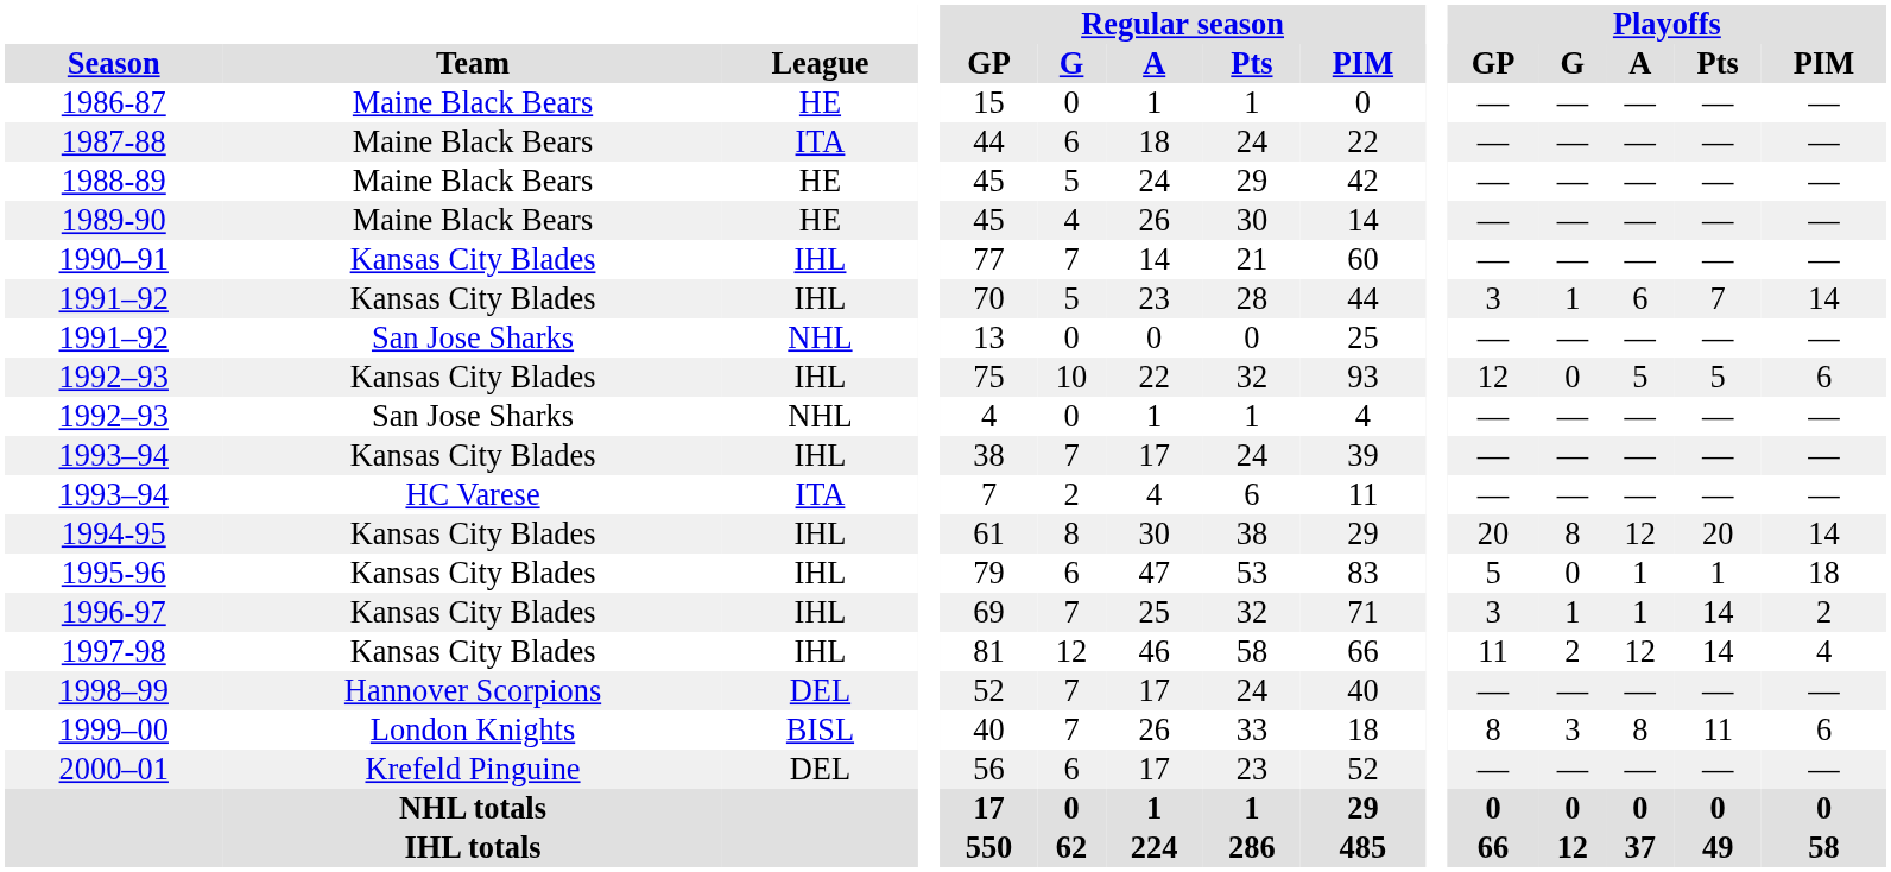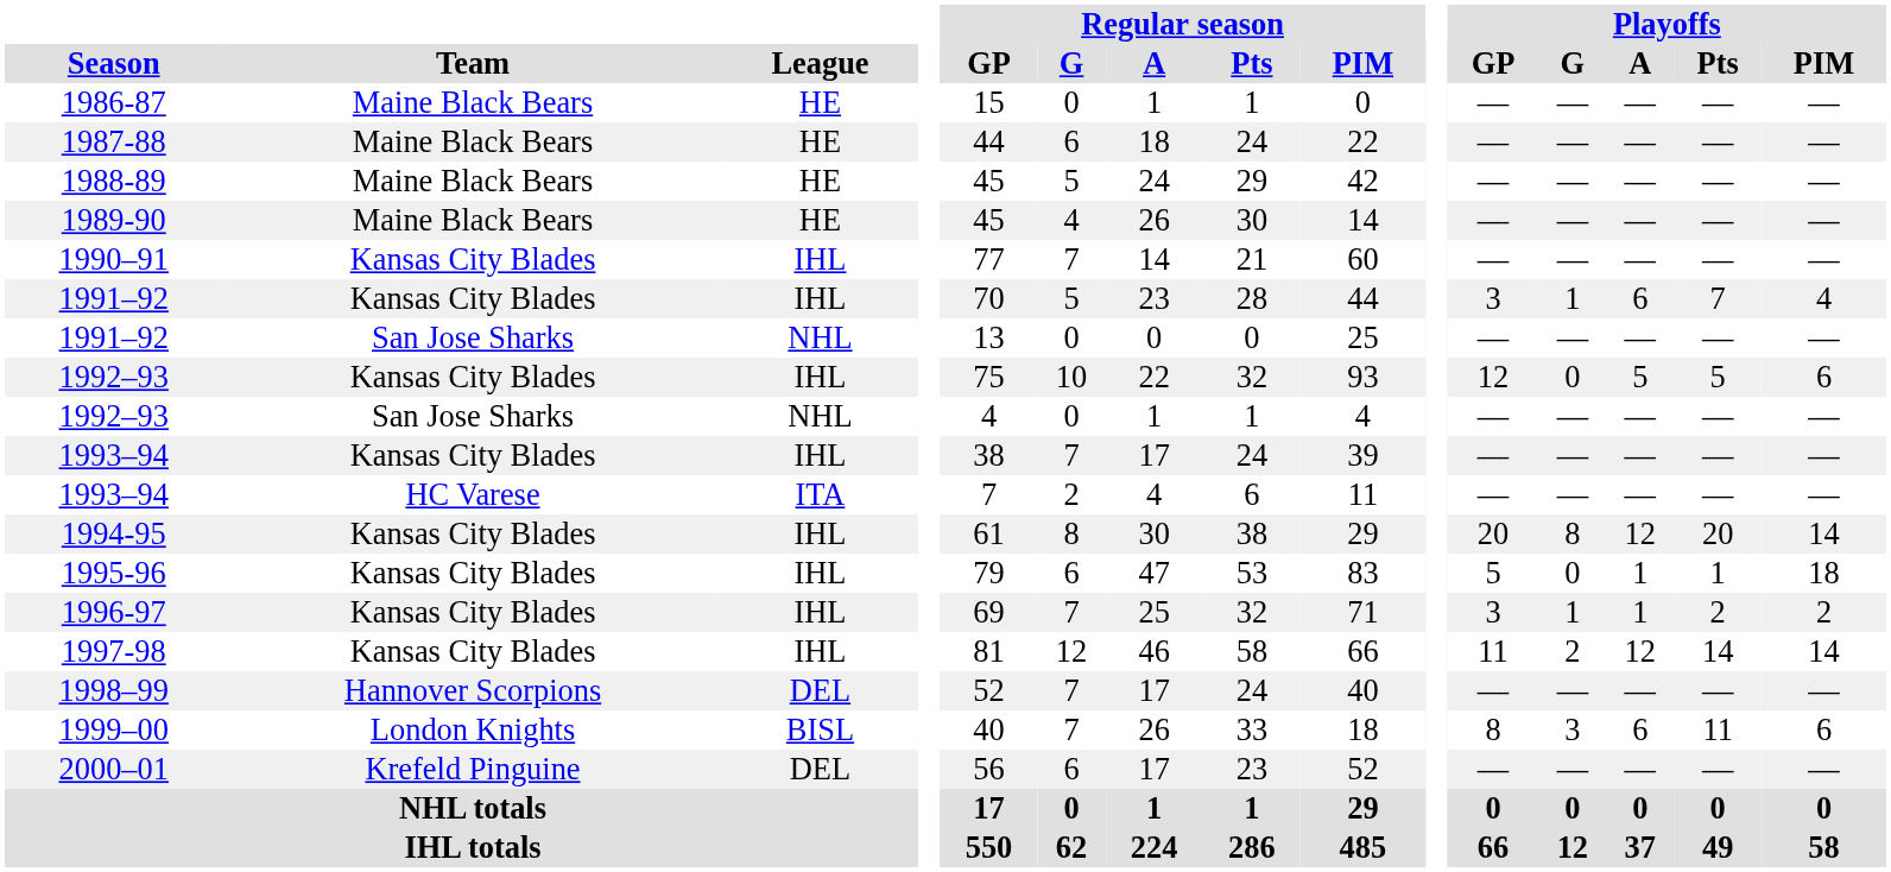 <table border="0" cellpadding="1" cellspacing="0" style="text-align:center; width:60em;">
 <tr style="background:#e0e0e0;">
 <th colspan="3"  bgcolor="#ffffff"> </th>
 <th rowspan="100" bgcolor="#ffffff"> </th>
 <th colspan="5"><a href='#'>Regular season</a></th>
 <th rowspan="100" bgcolor="#ffffff"> </th>
 <th colspan="5"><a href='#'>Playoffs</a></th>
 </tr>
 <tr style="background:#e0e0e0;">
 <th><a href='#'>Season</a></th>
 <th>Team</th>
 <th>League</th>
 <th>GP</th>
 <th><a href='#'>G</a></th>
 <th><a href='#'>A</a></th>
 <th><a href='#'>Pts</a></th>
 <th><a href='#'>PIM</a></th>
 <th>GP</th>
 <th>G</th>
 <th>A</th>
 <th>Pts</th>
 <th>PIM</th>
 </tr>
 <tr>
 <td><a href='#'>1986-87</a></td>
 <td><a href='#'>Maine Black Bears</a></td>
 <td><a href='#'>HE</a></td>
 <td>15</td>
 <td>0</td>
 <td>1</td>
 <td>1</td>
 <td>0</td>
 <td>—</td>
 <td>—</td>
 <td>—</td>
 <td>—</td>
 <td>—</td>
 </tr>
 <tr style="background:#f0f0f0;">
 <td><a href='#'>1987-88</a></td>
 <td>Maine Black Bears</td>
-<td><a href='#'>ITA</a></td>
+<td>HE</td>
 <td>44</td>
 <td>6</td>
 <td>18</td>
 <td>24</td>
 <td>22</td>
 <td>—</td>
 <td>—</td>
 <td>—</td>
 <td>—</td>
 <td>—</td>
 </tr>
 <tr>
 <td><a href='#'>1988-89</a></td>
 <td>Maine Black Bears</td>
 <td>HE</td>
 <td>45</td>
 <td>5</td>
 <td>24</td>
 <td>29</td>
 <td>42</td>
 <td>—</td>
 <td>—</td>
 <td>—</td>
 <td>—</td>
 <td>—</td>
 </tr>
 <tr style="background:#f0f0f0;">
 <td><a href='#'>1989-90</a></td>
 <td>Maine Black Bears</td>
 <td>HE</td>
 <td>45</td>
 <td>4</td>
 <td>26</td>
 <td>30</td>
 <td>14</td>
 <td>—</td>
 <td>—</td>
 <td>—</td>
 <td>—</td>
 <td>—</td>
 </tr>
 <tr>
 <td><a href='#'>1990–91</a></td>
 <td><a href='#'>Kansas City Blades</a></td>
 <td><a href='#'>IHL</a></td>
 <td>77</td>
 <td>7</td>
 <td>14</td>
 <td>21</td>
 <td>60</td>
 <td>—</td>
 <td>—</td>
 <td>—</td>
 <td>—</td>
 <td>—</td>
 </tr>
 <tr style="background:#f0f0f0;">
 <td><a href='#'>1991–92</a></td>
 <td>Kansas City Blades</td>
 <td>IHL</td>
 <td>70</td>
 <td>5</td>
 <td>23</td>
 <td>28</td>
 <td>44</td>
 <td>3</td>
 <td>1</td>
 <td>6</td>
 <td>7</td>
-<td>14</td>
+<td>4</td>
 </tr>
 <tr>
 <td><a href='#'>1991–92</a></td>
 <td><a href='#'>San Jose Sharks</a></td>
 <td><a href='#'>NHL</a></td>
 <td>13</td>
 <td>0</td>
 <td>0</td>
 <td>0</td>
 <td>25</td>
 <td>—</td>
 <td>—</td>
 <td>—</td>
 <td>—</td>
 <td>—</td>
 </tr>
 <tr style="background:#f0f0f0;">
 <td><a href='#'>1992–93</a></td>
 <td>Kansas City Blades</td>
 <td>IHL</td>
 <td>75</td>
 <td>10</td>
 <td>22</td>
 <td>32</td>
 <td>93</td>
 <td>12</td>
 <td>0</td>
 <td>5</td>
 <td>5</td>
 <td>6</td>
 </tr>
 <tr>
 <td><a href='#'>1992–93</a></td>
 <td>San Jose Sharks</td>
 <td>NHL</td>
 <td>4</td>
 <td>0</td>
 <td>1</td>
 <td>1</td>
 <td>4</td>
 <td>—</td>
 <td>—</td>
 <td>—</td>
 <td>—</td>
 <td>—</td>
 </tr>
 <tr style="background:#f0f0f0;">
 <td><a href='#'>1993–94</a></td>
 <td>Kansas City Blades</td>
 <td>IHL</td>
 <td>38</td>
 <td>7</td>
 <td>17</td>
 <td>24</td>
 <td>39</td>
 <td>—</td>
 <td>—</td>
 <td>—</td>
 <td>—</td>
 <td>—</td>
 </tr>
 <tr>
 <td><a href='#'>1993–94</a></td>
 <td><a href='#'>HC Varese</a></td>
 <td><a href='#'>ITA</a></td>
 <td>7</td>
 <td>2</td>
 <td>4</td>
 <td>6</td>
 <td>11</td>
 <td>—</td>
 <td>—</td>
 <td>—</td>
 <td>—</td>
 <td>—</td>
 </tr>
 <tr style="background:#f0f0f0;">
 <td><a href='#'>1994-95</a></td>
 <td>Kansas City Blades</td>
 <td>IHL</td>
 <td>61</td>
 <td>8</td>
 <td>30</td>
 <td>38</td>
 <td>29</td>
 <td>20</td>
 <td>8</td>
 <td>12</td>
 <td>20</td>
 <td>14</td>
 </tr>
 <tr>
 <td><a href='#'>1995-96</a></td>
 <td>Kansas City Blades</td>
 <td>IHL</td>
 <td>79</td>
 <td>6</td>
 <td>47</td>
 <td>53</td>
 <td>83</td>
 <td>5</td>
 <td>0</td>
 <td>1</td>
 <td>1</td>
 <td>18</td>
 </tr>
 <tr style="background:#f0f0f0;">
 <td><a href='#'>1996-97</a></td>
 <td>Kansas City Blades</td>
 <td>IHL</td>
 <td>69</td>
 <td>7</td>
 <td>25</td>
 <td>32</td>
 <td>71</td>
 <td>3</td>
 <td>1</td>
 <td>1</td>
-<td>14</td>
+<td>2</td>
 <td>2</td>
 </tr>
 <tr>
 <td><a href='#'>1997-98</a></td>
 <td>Kansas City Blades</td>
 <td>IHL</td>
 <td>81</td>
 <td>12</td>
 <td>46</td>
 <td>58</td>
 <td>66</td>
 <td>11</td>
 <td>2</td>
 <td>12</td>
 <td>14</td>
-<td>4</td>
+<td>14</td>
 </tr>
 <tr style="background:#f0f0f0;">
 <td><a href='#'>1998–99</a></td>
 <td><a href='#'>Hannover Scorpions</a></td>
 <td><a href='#'>DEL</a></td>
 <td>52</td>
 <td>7</td>
 <td>17</td>
 <td>24</td>
 <td>40</td>
 <td>—</td>
 <td>—</td>
 <td>—</td>
 <td>—</td>
 <td>—</td>
 </tr>
 <tr>
 <td><a href='#'>1999–00</a></td>
 <td><a href='#'>London Knights</a></td>
 <td><a href='#'>BISL</a></td>
 <td>40</td>
 <td>7</td>
 <td>26</td>
 <td>33</td>
 <td>18</td>
 <td>8</td>
 <td>3</td>
-<td>8</td>
+<td>6</td>
 <td>11</td>
 <td>6</td>
 </tr>
 <tr style="background:#f0f0f0;">
 <td><a href='#'>2000–01</a></td>
 <td><a href='#'>Krefeld Pinguine</a></td>
 <td>DEL</td>
 <td>56</td>
 <td>6</td>
 <td>17</td>
 <td>23</td>
 <td>52</td>
 <td>—</td>
 <td>—</td>
 <td>—</td>
 <td>—</td>
 <td>—</td>
 </tr>
 <tr bgcolor="#e0e0e0">
 <td></td>
 <td><strong>NHL totals</strong></td>
 <td></td>
 <td><strong>17</strong></td>
 <td><strong>0</strong></td>
 <td><strong>1</strong></td>
 <td><strong>1</strong></td>
 <td><strong>29</strong></td>
 <td><strong>0</strong></td>
 <td><strong>0</strong></td>
 <td><strong>0</strong></td>
 <td><strong>0</strong></td>
 <td><strong>0</strong></td>
 </tr>
 <tr bgcolor="#e0e0e0">
 <td></td>
 <td><strong>IHL totals</strong></td>
 <td></td>
 <td><strong>550</strong></td>
 <td><strong>62</strong></td>
 <td><strong>224</strong></td>
 <td><strong>286</strong></td>
 <td><strong>485</strong></td>
 <td><strong>66</strong></td>
 <td><strong>12</strong></td>
 <td><strong>37</strong></td>
 <td><strong>49</strong></td>
 <td><strong>58</strong></td>
 </tr>
 </table>
